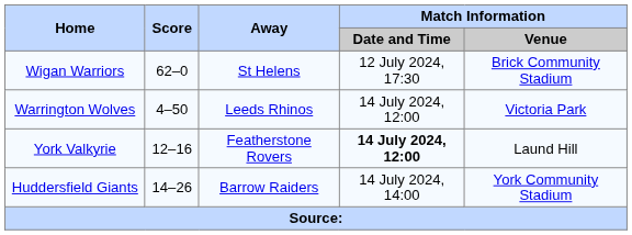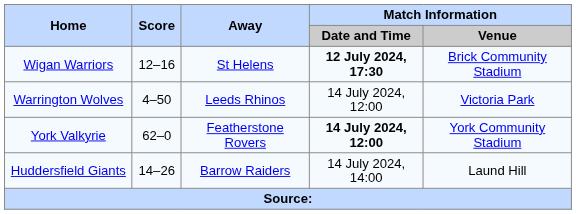 <table border=1 style="border-collapse:collapse; font-size:90%; text-align:center;" cellpadding=3 cellspacing=0 width=100%>
 <tr bgcolor=#C1D8FF>
 <th scope="col" rowspan=2 width=19%>Home</th>
 <th scope="col" rowspan=2 width=6%>Score</th>
 <th scope="col" rowspan=2 width=19%>Away</th>
 <th colspan=6>Match Information</th>
 </tr>
 <tr bgcolor=#CCCCCC>
 <th scope="col" width=17%>Date and Time</th>
 <th scope="col" width=22%>Venue</th>
 </tr>
 <tr bgcolor=#F5FAFF>
 <td> <a href='#'>Wigan Warriors</a></td>
-<td>62–0</td>
+<td>12–16</td>
 <td> <a href='#'>St Helens</a></td>
-<td>12 July 2024, 17:30</td>
+<td><strong>12 July 2024, 17:30</strong></td>
 <td><a href='#'>Brick Community Stadium</a></td>
 </tr>
 <tr bgcolor=#F5FAFF>
 <td> <a href='#'>Warrington Wolves</a></td>
 <td>4–50</td>
 <td> <a href='#'>Leeds Rhinos</a></td>
 <td>14 July 2024, 12:00</td>
 <td><a href='#'>Victoria Park</a></td>
 </tr>
 <tr bgcolor=#F5FAFF>
 <td> <a href='#'>York Valkyrie</a></td>
-<td>12–16</td>
+<td>62–0</td>
 <td> <a href='#'>Featherstone Rovers</a></td>
 <td><strong>14 July 2024, 12:00</strong></td>
-<td>Laund Hill</td>
+<td><a href='#'>York Community Stadium</a></td>
 </tr>
 <tr bgcolor=#F5FAFF>
 <td> <a href='#'>Huddersfield Giants</a></td>
 <td>14–26</td>
 <td> <a href='#'>Barrow Raiders</a></td>
 <td>14 July 2024, 14:00</td>
-<td><a href='#'>York Community Stadium</a></td>
+<td>Laund Hill</td>
 </tr>
 <tr style="background:#c1d8ff;">
 <th colspan=7>Source:</th>
 </tr>
 </table>
